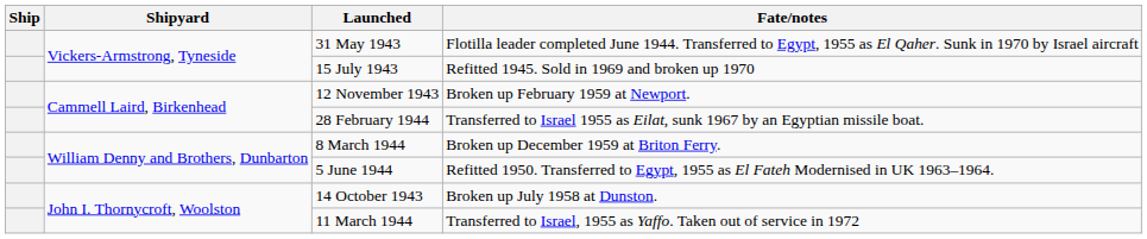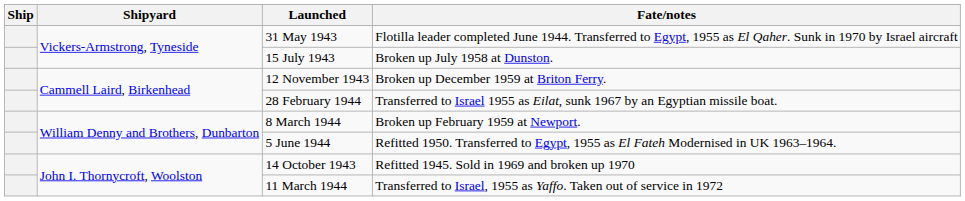 <table class="wikitable plainrowheaders">
 <tr>
 <th scope="col">Ship</th>
 <th scope="col">Shipyard</th>
 <th scope="col">Launched</th>
 <th scope="col">Fate/notes</th>
 </tr>
 <tr>
 <th scope="row"></th>
 <td rowspan=2><a href='#'>Vickers-Armstrong</a>, <a href='#'>Tyneside</a></td>
 <td>31 May 1943</td>
 <td>Flotilla leader completed June 1944. Transferred to <a href='#'>Egypt</a>, 1955 as <em>El Qaher</em>. Sunk in 1970 by Israel aircraft</td>
 </tr>
 <tr>
 <th scope="row"></th>
 <td>15 July 1943</td>
-<td>Refitted 1945. Sold in 1969 and broken up 1970</td>
+<td>Broken up July 1958 at <a href='#'>Dunston</a>.</td>
 </tr>
 <tr>
 <th scope="row"></th>
 <td rowspan=2><a href='#'>Cammell Laird</a>, <a href='#'>Birkenhead</a></td>
 <td>12 November 1943</td>
-<td>Broken up February 1959 at <a href='#'>Newport</a>.</td>
+<td>Broken up December 1959 at <a href='#'>Briton Ferry</a>.</td>
 </tr>
 <tr>
 <th scope="row"></th>
 <td>28 February 1944</td>
 <td>Transferred to <a href='#'>Israel</a> 1955 as <em>Eilat</em>, sunk 1967 by an Egyptian missile boat.</td>
 </tr>
 <tr>
 <th scope="row"></th>
 <td rowspan=2><a href='#'>William Denny and Brothers</a>, <a href='#'>Dunbarton</a></td>
 <td>8 March 1944</td>
-<td>Broken up December 1959 at <a href='#'>Briton Ferry</a>.</td>
+<td>Broken up February 1959 at <a href='#'>Newport</a>.</td>
 </tr>
 <tr>
 <th scope="row"></th>
 <td>5 June 1944</td>
 <td>Refitted 1950. Transferred to <a href='#'>Egypt</a>, 1955 as <em>El Fateh</em> Modernised in UK 1963–1964.</td>
 </tr>
 <tr>
 <th scope="row"></th>
 <td rowspan=2><a href='#'>John I. Thornycroft</a>, <a href='#'>Woolston</a></td>
 <td>14 October 1943</td>
-<td>Broken up July 1958 at <a href='#'>Dunston</a>.</td>
+<td>Refitted 1945. Sold in 1969 and broken up 1970</td>
 </tr>
 <tr>
 <th scope="row"></th>
 <td>11 March 1944</td>
 <td>Transferred to <a href='#'>Israel</a>, 1955 as <em>Yaffo</em>. Taken out of service in 1972</td>
 </tr>
 </table>
